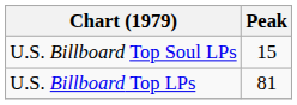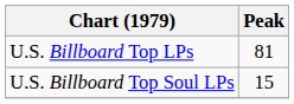 <table class="wikitable">
 <tr>
 <th>Chart (1979)</th>
 <th>Peak<br></th>
 </tr>
 <tr>
+<td>U.S. <a href='#'><em>Billboard</em> Top LPs</a></td>
+<td align="center">81</td>
+</tr>
+<tr>
 <td>U.S. <em>Billboard</em> <a href='#'>Top Soul LPs</a></td>
 <td align="center">15</td>
 </tr>
 <tr>
-<td>U.S. <a href='#'><em>Billboard</em> Top LPs</a></td>
-<td align="center">81</td>
-</tr>
-<tr>
 </tr>
 </table>
